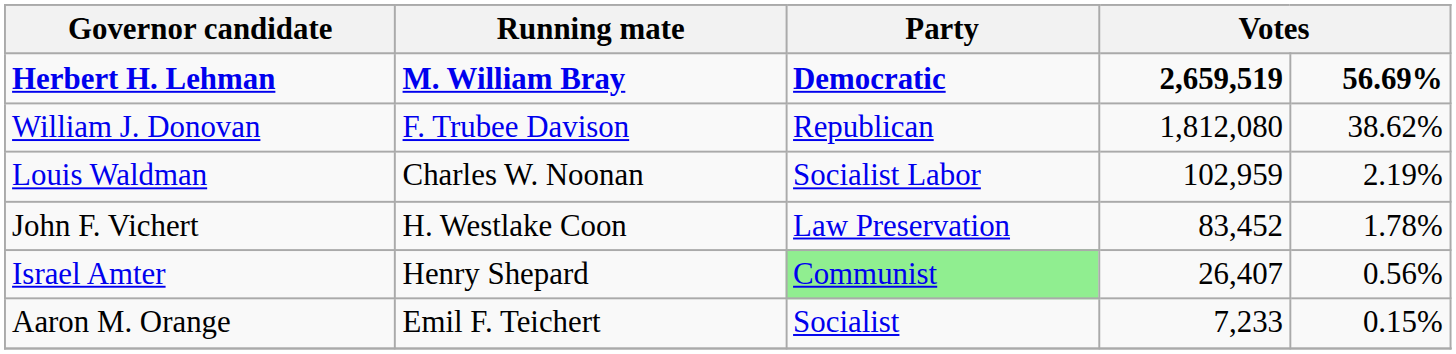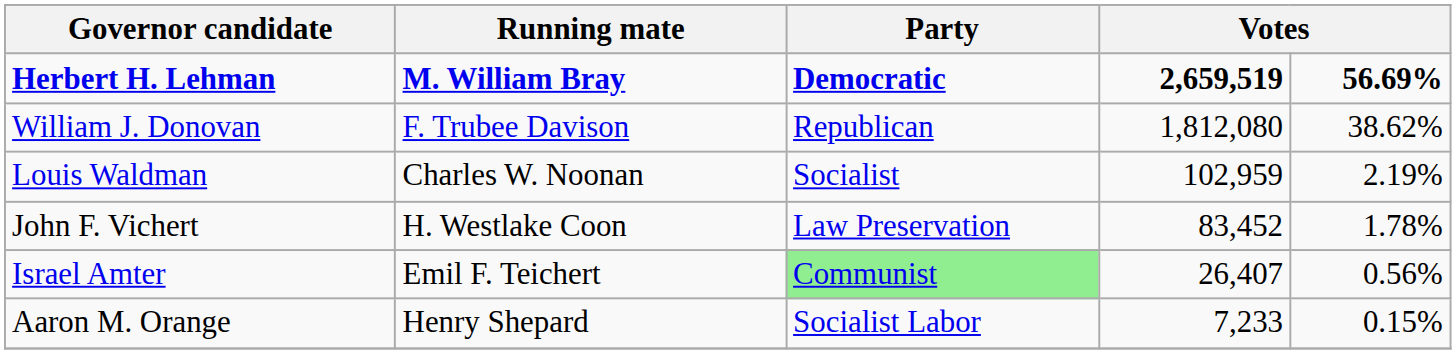 <table class=wikitable>
 <tr bgcolor=lightgrey>
 <th width="20%">Governor candidate</th>
 <th width="20%">Running mate</th>
 <th width="16%">Party</th>
 <th width="18%" colspan="2">Votes</th>
 </tr>
 <tr>
 <td><strong><a href='#'>Herbert H. Lehman</a></strong></td>
 <td><strong><a href='#'>M. William Bray</a></strong></td>
 <td><strong><a href='#'>Democratic</a></strong></td>
 <td align="right"><strong>2,659,519</strong></td>
 <td align="right"><strong>56.69%</strong></td>
 </tr>
 <tr>
 <td><a href='#'>William J. Donovan</a></td>
 <td><a href='#'>F. Trubee Davison</a></td>
 <td><a href='#'>Republican</a></td>
 <td align="right">1,812,080</td>
 <td align="right">38.62%</td>
 </tr>
 <tr>
 <td><a href='#'>Louis Waldman</a></td>
 <td>Charles W. Noonan</td>
-<td><a href='#'>Socialist Labor</a></td>
+<td><a href='#'>Socialist</a></td>
 <td align="right">102,959</td>
 <td align="right">2.19%</td>
 </tr>
 <tr>
 <td>John F. Vichert</td>
 <td>H. Westlake Coon</td>
 <td><a href='#'>Law Preservation</a></td>
 <td align="right">83,452</td>
 <td align="right">1.78%</td>
 </tr>
 <tr>
 <td><a href='#'>Israel Amter</a></td>
-<td>Henry Shepard</td>
+<td>Emil F. Teichert</td>
 <td style="background: lightgreen;"><a href='#'>Communist</a></td>
 <td align="right">26,407</td>
 <td align="right">0.56%</td>
 </tr>
 <tr>
 <td>Aaron M. Orange</td>
-<td>Emil F. Teichert</td>
-<td><a href='#'>Socialist</a></td>
+<td>Henry Shepard</td>
+<td><a href='#'>Socialist Labor</a></td>
 <td align="right">7,233</td>
 <td align="right">0.15%</td>
 </tr>
 <tr>
 </tr>
 </table>
